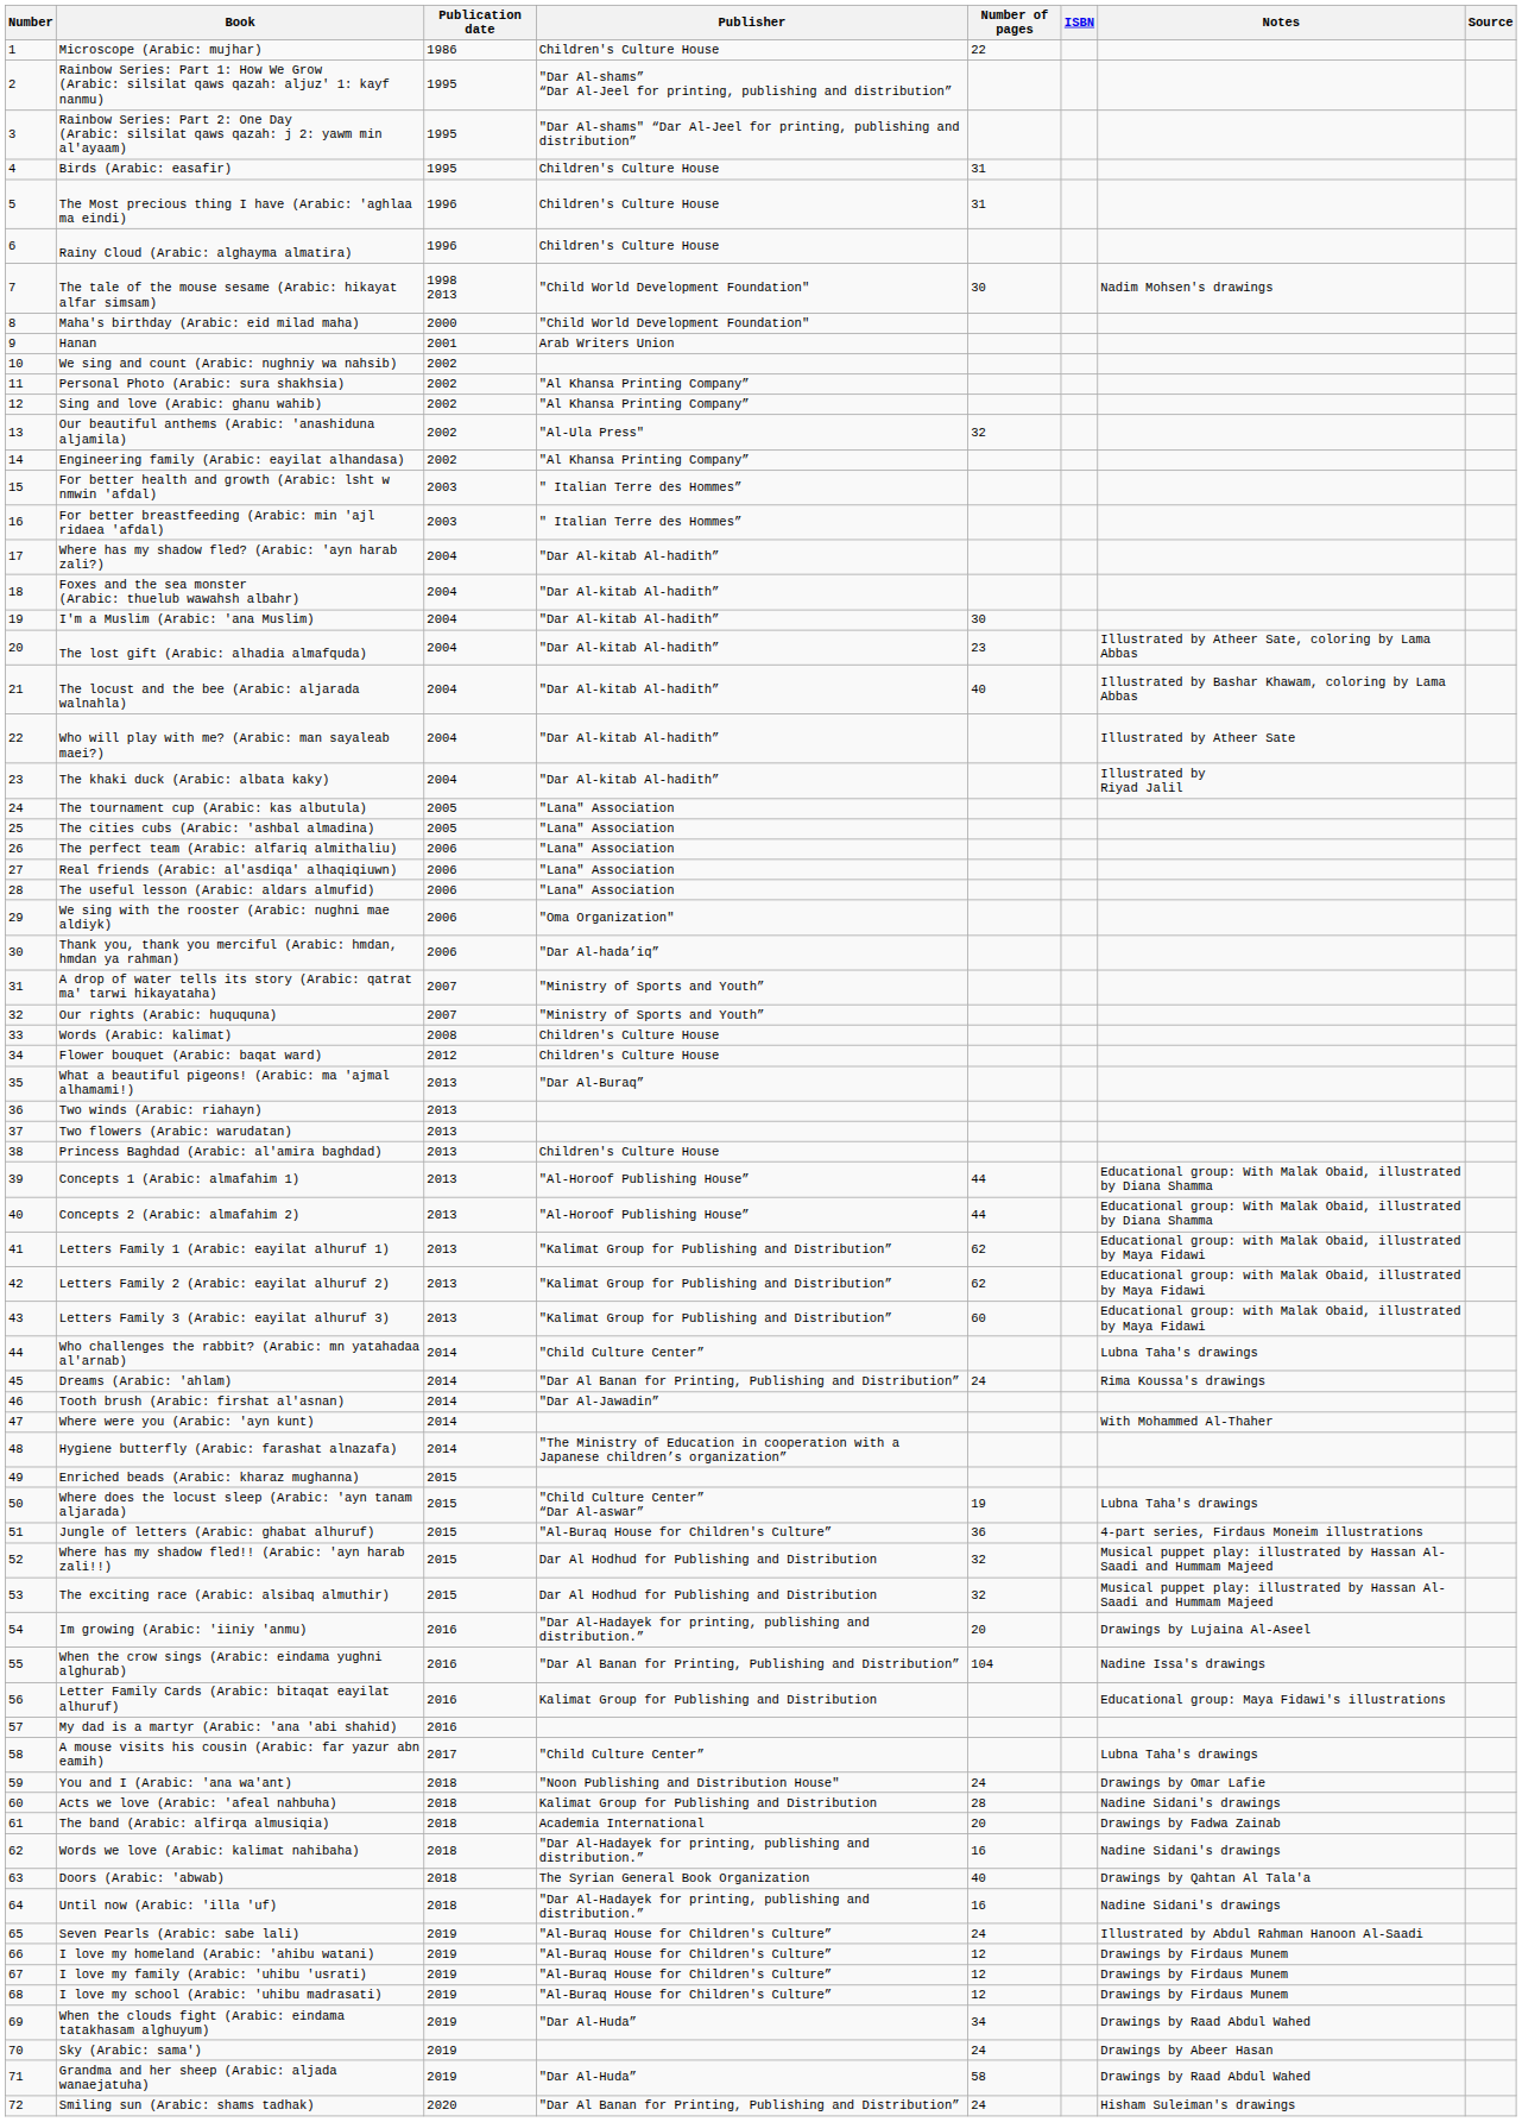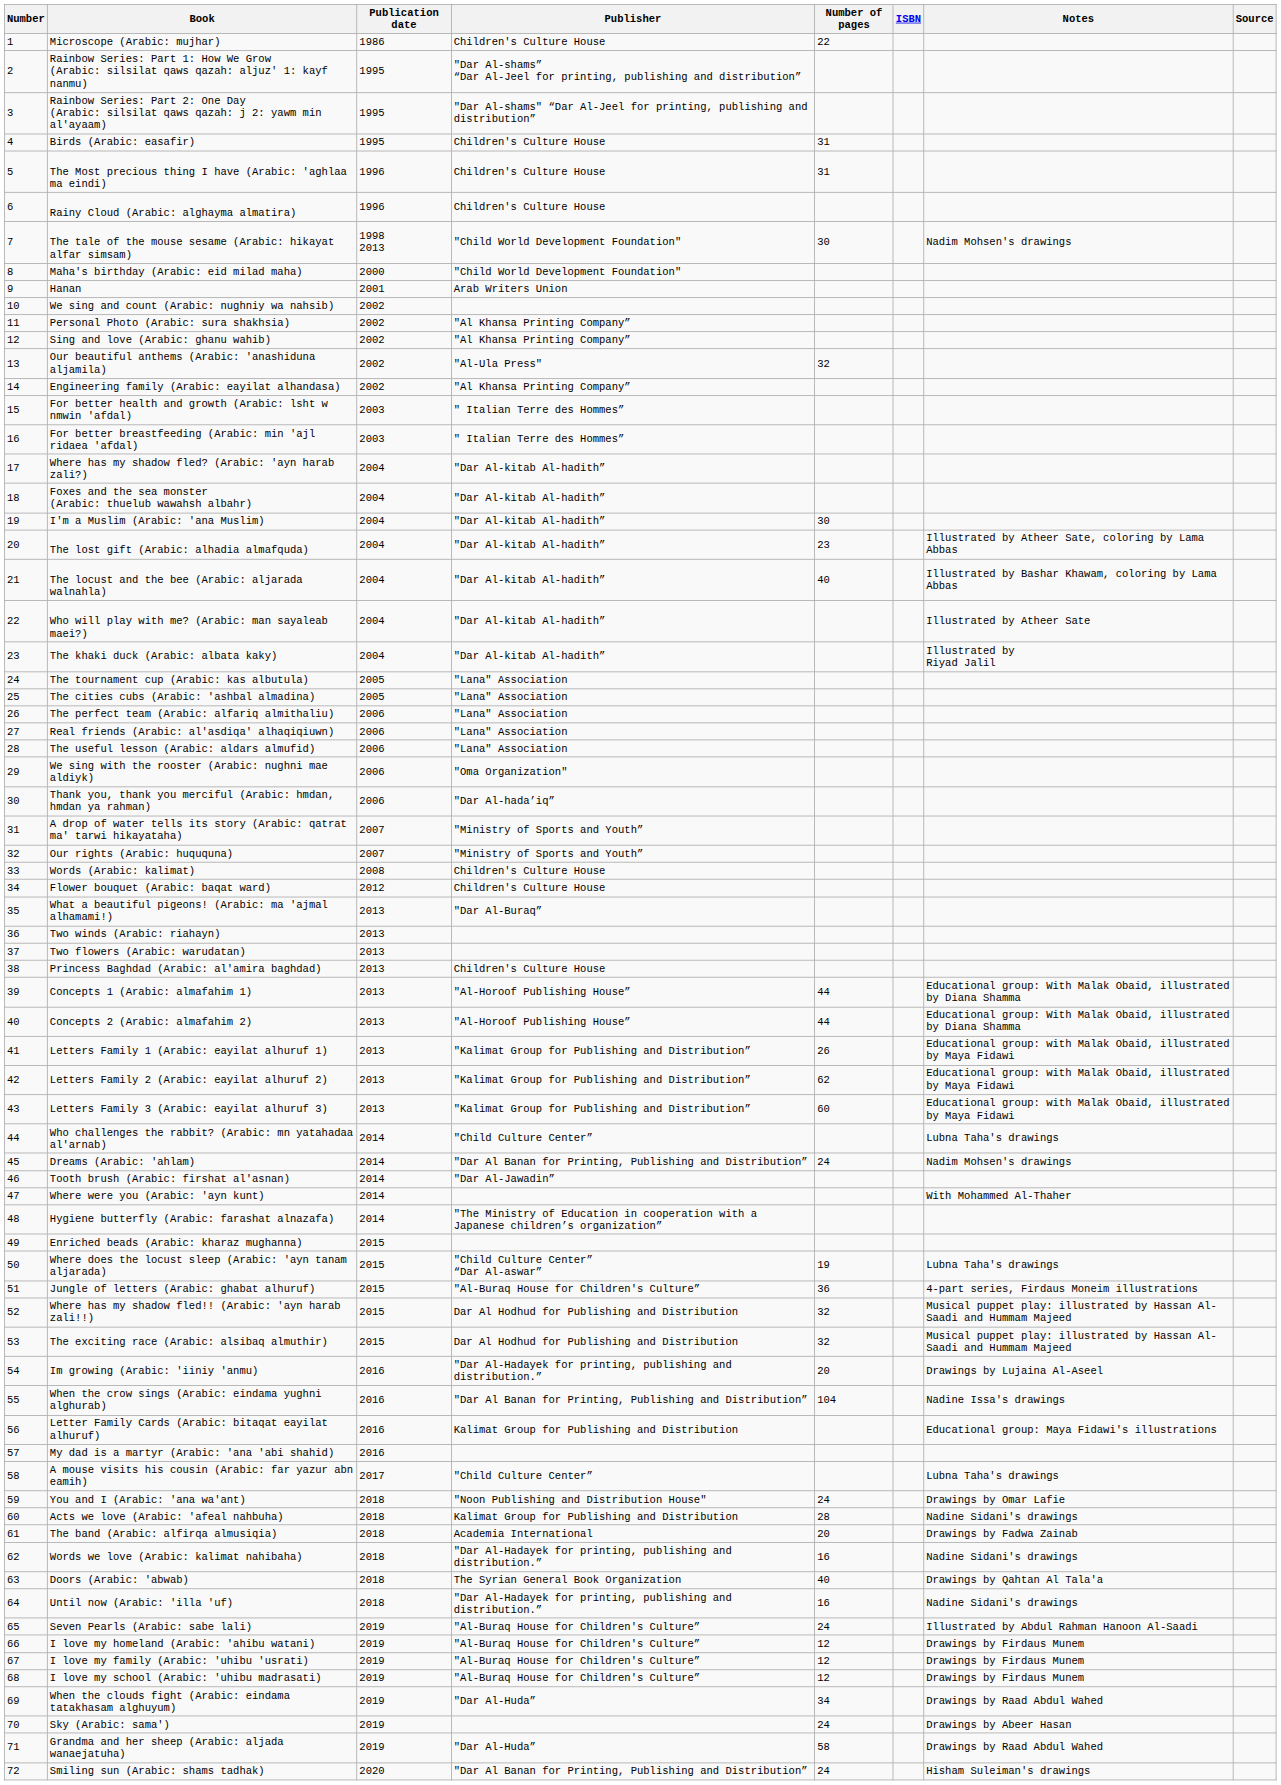 <table class="wikitable">
 <tr>
 <th>Number</th>
 <th>Book</th>
 <th>Publication date</th>
 <th>Publisher</th>
 <th>Number of pages</th>
 <th><a href='#'>ISBN</a></th>
 <th>Notes</th>
 <th>Source</th>
 </tr>
 <tr>
 <td>1</td>
 <td>Microscope (Arabic: mujhar)</td>
 <td>1986</td>
 <td>Children's Culture House</td>
 <td>22</td>
 <td></td>
 <td></td>
 <td></td>
 </tr>
 <tr>
 <td>2</td>
 <td>Rainbow Series: Part 1: How We Grow<br>(Arabic: silsilat qaws qazah: aljuz' 1: kayf nanmu)</td>
 <td>1995</td>
 <td>"Dar Al-shams”<br>“Dar Al-Jeel for printing, publishing and distribution”</td>
 <td></td>
 <td></td>
 <td></td>
 <td></td>
 </tr>
 <tr>
 <td>3</td>
 <td>Rainbow Series: Part 2: One Day<br>(Arabic: silsilat qaws qazah: j 2: yawm min al'ayaam)</td>
 <td>1995</td>
 <td>"Dar Al-shams" “Dar Al-Jeel for printing, publishing and distribution”</td>
 <td></td>
 <td></td>
 <td></td>
 <td></td>
 </tr>
 <tr>
 <td>4</td>
 <td>Birds (Arabic: easafir)</td>
 <td>1995</td>
 <td>Children's Culture House</td>
 <td>31</td>
 <td></td>
 <td></td>
 <td></td>
 </tr>
 <tr>
 <td>5</td>
 <td><br>The Most precious thing I have (Arabic: 'aghlaa ma eindi)</td>
 <td>1996</td>
 <td>Children's Culture House</td>
 <td>31</td>
 <td></td>
 <td></td>
 <td></td>
 </tr>
 <tr>
 <td>6</td>
 <td><br>Rainy Cloud (Arabic: alghayma almatira)</td>
 <td>1996</td>
 <td>Children's Culture House</td>
 <td></td>
 <td></td>
 <td></td>
 <td></td>
 </tr>
 <tr>
 <td>7</td>
 <td><br>The tale of the mouse sesame (Arabic: hikayat alfar simsam)</td>
 <td>1998<br>2013</td>
 <td>"Child World Development Foundation"</td>
 <td>30</td>
 <td></td>
 <td>Nadim Mohsen's drawings</td>
 <td></td>
 </tr>
 <tr>
 <td>8</td>
 <td>Maha's birthday (Arabic: eid milad maha)</td>
 <td>2000</td>
 <td>"Child World Development Foundation"</td>
 <td></td>
 <td></td>
 <td></td>
 <td></td>
 </tr>
 <tr>
 <td>9</td>
 <td>Hanan</td>
 <td>2001</td>
 <td>Arab Writers Union</td>
 <td></td>
 <td></td>
 <td></td>
 <td></td>
 </tr>
 <tr>
 <td>10</td>
 <td>We sing and count (Arabic: nughniy wa nahsib)</td>
 <td>2002</td>
 <td></td>
 <td></td>
 <td></td>
 <td></td>
 <td></td>
 </tr>
 <tr>
 <td>11</td>
 <td>Personal Photo (Arabic: sura shakhsia)</td>
 <td>2002</td>
 <td>"Al Khansa Printing Company”</td>
 <td></td>
 <td></td>
 <td></td>
 <td></td>
 </tr>
 <tr>
 <td>12</td>
 <td>Sing and love (Arabic: ghanu wahib)</td>
 <td>2002</td>
 <td>"Al Khansa Printing Company”</td>
 <td></td>
 <td></td>
 <td></td>
 <td></td>
 </tr>
 <tr>
 <td>13</td>
 <td>Our beautiful anthems (Arabic: 'anashiduna aljamila)</td>
 <td>2002</td>
 <td>"Al-Ula Press"</td>
 <td>32</td>
 <td></td>
 <td></td>
 <td></td>
 </tr>
 <tr>
 <td>14</td>
 <td>Engineering family (Arabic: eayilat alhandasa)</td>
 <td>2002</td>
 <td>"Al Khansa Printing Company”</td>
 <td></td>
 <td></td>
 <td></td>
 <td></td>
 </tr>
 <tr>
 <td>15</td>
 <td>For better health and growth (Arabic: lsht w nmwin 'afdal)</td>
 <td>2003</td>
 <td>" Italian Terre des Hommes”</td>
 <td></td>
 <td></td>
 <td></td>
 <td></td>
 </tr>
 <tr>
 <td>16</td>
 <td>For better breastfeeding (Arabic: min 'ajl ridaea 'afdal)</td>
 <td>2003</td>
 <td>" Italian Terre des Hommes”</td>
 <td></td>
 <td></td>
 <td></td>
 <td></td>
 </tr>
 <tr>
 <td>17</td>
 <td>Where has my shadow fled? (Arabic: 'ayn harab zali?)</td>
 <td>2004</td>
 <td>"Dar Al-kitab Al-hadith”</td>
 <td></td>
 <td></td>
 <td></td>
 <td></td>
 </tr>
 <tr>
 <td>18</td>
 <td>Foxes and the sea monster<br>(Arabic: thuelub wawahsh albahr)</td>
 <td>2004</td>
 <td>"Dar Al-kitab Al-hadith”</td>
 <td></td>
 <td></td>
 <td></td>
 <td></td>
 </tr>
 <tr>
 <td>19</td>
 <td>I'm a Muslim (Arabic: 'ana Muslim)</td>
 <td>2004</td>
 <td>"Dar Al-kitab Al-hadith”</td>
 <td>30</td>
 <td></td>
 <td></td>
 <td></td>
 </tr>
 <tr>
 <td>20</td>
 <td><br>The lost gift (Arabic: alhadia almafquda)</td>
 <td>2004</td>
 <td>"Dar Al-kitab Al-hadith”</td>
 <td>23</td>
 <td></td>
 <td>Illustrated by Atheer Sate, coloring by Lama Abbas</td>
 <td></td>
 </tr>
 <tr>
 <td>21</td>
 <td><br>The locust and the bee (Arabic: aljarada walnahla)</td>
 <td>2004</td>
 <td>"Dar Al-kitab Al-hadith”</td>
 <td>40</td>
 <td></td>
 <td>Illustrated by Bashar Khawam, coloring by Lama Abbas</td>
 <td></td>
 </tr>
 <tr>
 <td>22</td>
 <td><br>Who will play with me? (Arabic: man sayaleab maei?)</td>
 <td>2004</td>
 <td>"Dar Al-kitab Al-hadith”</td>
 <td></td>
 <td></td>
 <td>Illustrated by Atheer Sate</td>
 <td></td>
 </tr>
 <tr>
 <td>23</td>
 <td>The khaki duck (Arabic: albata kaky)</td>
 <td>2004</td>
 <td>"Dar Al-kitab Al-hadith”</td>
 <td></td>
 <td></td>
 <td>Illustrated by<br>Riyad Jalil</td>
 <td></td>
 </tr>
 <tr>
 <td>24</td>
 <td>The tournament cup (Arabic: kas albutula)</td>
 <td>2005</td>
 <td>"Lana" Association</td>
 <td></td>
 <td></td>
 <td></td>
 <td></td>
 </tr>
 <tr>
 <td>25</td>
 <td>The cities cubs (Arabic: 'ashbal almadina)</td>
 <td>2005</td>
 <td>"Lana" Association</td>
 <td></td>
 <td></td>
 <td></td>
 <td></td>
 </tr>
 <tr>
 <td>26</td>
 <td>The perfect team (Arabic: alfariq almithaliu)</td>
 <td>2006</td>
 <td>"Lana" Association</td>
 <td></td>
 <td></td>
 <td></td>
 <td></td>
 </tr>
 <tr>
 <td>27</td>
 <td>Real friends (Arabic: al'asdiqa' alhaqiqiuwn)</td>
 <td>2006</td>
 <td>"Lana" Association</td>
 <td></td>
 <td></td>
 <td></td>
 <td></td>
 </tr>
 <tr>
 <td>28</td>
 <td>The useful lesson (Arabic: aldars almufid)</td>
 <td>2006</td>
 <td>"Lana" Association</td>
 <td></td>
 <td></td>
 <td></td>
 <td></td>
 </tr>
 <tr>
 <td>29</td>
 <td>We sing with the rooster (Arabic: nughni mae aldiyk)</td>
 <td>2006</td>
 <td>"Oma Organization"</td>
 <td></td>
 <td></td>
 <td></td>
 <td></td>
 </tr>
 <tr>
 <td>30</td>
 <td>Thank you, thank you merciful (Arabic: hmdan, hmdan ya rahman)</td>
 <td>2006</td>
 <td>"Dar Al-hada’iq”</td>
 <td></td>
 <td></td>
 <td></td>
 <td></td>
 </tr>
 <tr>
 <td>31</td>
 <td>A drop of water tells its story (Arabic: qatrat ma' tarwi hikayataha)</td>
 <td>2007</td>
 <td>"Ministry of Sports and Youth”</td>
 <td></td>
 <td></td>
 <td></td>
 <td></td>
 </tr>
 <tr>
 <td>32</td>
 <td>Our rights (Arabic: huququna)</td>
 <td>2007</td>
 <td>"Ministry of Sports and Youth”</td>
 <td></td>
 <td></td>
 <td></td>
 <td></td>
 </tr>
 <tr>
 <td>33</td>
 <td>Words (Arabic: kalimat)</td>
 <td>2008</td>
 <td>Children's Culture House</td>
 <td></td>
 <td></td>
 <td></td>
 <td></td>
 </tr>
 <tr>
 <td>34</td>
 <td>Flower bouquet (Arabic: baqat ward)</td>
 <td>2012</td>
 <td>Children's Culture House</td>
 <td></td>
 <td></td>
 <td></td>
 <td></td>
 </tr>
 <tr>
 <td>35</td>
 <td>What a beautiful pigeons! (Arabic: ma 'ajmal alhamami!)</td>
 <td>2013</td>
 <td>"Dar Al-Buraq”</td>
 <td></td>
 <td></td>
 <td></td>
 <td></td>
 </tr>
 <tr>
 <td>36</td>
 <td>Two winds (Arabic: riahayn)</td>
 <td>2013</td>
 <td></td>
 <td></td>
 <td></td>
 <td></td>
 <td></td>
 </tr>
 <tr>
 <td>37</td>
 <td>Two flowers (Arabic: warudatan)</td>
 <td>2013</td>
 <td></td>
 <td></td>
 <td></td>
 <td></td>
 <td></td>
 </tr>
 <tr>
 <td>38</td>
 <td>Princess Baghdad (Arabic: al'amira baghdad)</td>
 <td>2013</td>
 <td>Children's Culture House</td>
 <td></td>
 <td></td>
 <td></td>
 <td></td>
 </tr>
 <tr>
 <td>39</td>
 <td>Concepts 1 (Arabic: almafahim 1)</td>
 <td>2013</td>
 <td>"Al-Horoof Publishing House”</td>
 <td>44</td>
 <td></td>
 <td>Educational group: With Malak Obaid, illustrated by Diana Shamma</td>
 <td></td>
 </tr>
 <tr>
 <td>40</td>
 <td>Concepts 2 (Arabic: almafahim 2)</td>
 <td>2013</td>
 <td>"Al-Horoof Publishing House”</td>
 <td>44</td>
 <td></td>
 <td>Educational group: With Malak Obaid, illustrated by Diana Shamma</td>
 <td></td>
 </tr>
 <tr>
 <td>41</td>
 <td>Letters Family 1 (Arabic: eayilat alhuruf 1)</td>
 <td>2013</td>
 <td>"Kalimat Group for Publishing and Distribution”</td>
-<td>62</td>
+<td>26</td>
 <td></td>
 <td>Educational group: with Malak Obaid, illustrated by Maya Fidawi</td>
 <td></td>
 </tr>
 <tr>
 <td>42</td>
 <td>Letters Family 2 (Arabic: eayilat alhuruf 2)</td>
 <td>2013</td>
 <td>"Kalimat Group for Publishing and Distribution”</td>
 <td>62</td>
 <td></td>
 <td>Educational group: with Malak Obaid, illustrated by Maya Fidawi</td>
 <td></td>
 </tr>
 <tr>
 <td>43</td>
 <td>Letters Family 3 (Arabic: eayilat alhuruf 3)</td>
 <td>2013</td>
 <td>"Kalimat Group for Publishing and Distribution”</td>
 <td>60</td>
 <td></td>
 <td>Educational group: with Malak Obaid, illustrated by Maya Fidawi</td>
 <td></td>
 </tr>
 <tr>
 <td>44</td>
 <td>Who challenges the rabbit? (Arabic: mn yatahadaa al'arnab)</td>
 <td>2014</td>
 <td>"Child Culture Center”</td>
 <td></td>
 <td></td>
 <td>Lubna Taha's drawings</td>
 <td></td>
 </tr>
 <tr>
 <td>45</td>
 <td>Dreams (Arabic: 'ahlam)</td>
 <td>2014</td>
 <td>"Dar Al Banan for Printing, Publishing and Distribution”</td>
 <td>24</td>
 <td></td>
-<td>Rima Koussa's drawings</td>
+<td>Nadim Mohsen's drawings</td>
 <td></td>
 </tr>
 <tr>
 <td>46</td>
 <td>Tooth brush (Arabic: firshat al'asnan)</td>
 <td>2014</td>
 <td>"Dar Al-Jawadin”</td>
 <td></td>
 <td></td>
 <td></td>
 <td></td>
 </tr>
 <tr>
 <td>47</td>
 <td>Where were you (Arabic: 'ayn kunt)</td>
 <td>2014</td>
 <td></td>
 <td></td>
 <td></td>
 <td>With Mohammed Al-Thaher</td>
 <td></td>
 </tr>
 <tr>
 <td>48</td>
 <td>Hygiene butterfly (Arabic: farashat alnazafa)</td>
 <td>2014</td>
 <td>"The Ministry of Education in cooperation with a Japanese children’s organization”</td>
 <td></td>
 <td></td>
 <td></td>
 <td></td>
 </tr>
 <tr>
 <td>49</td>
 <td>Enriched beads (Arabic: kharaz mughanna)</td>
 <td>2015</td>
 <td></td>
 <td></td>
 <td></td>
 <td></td>
 <td></td>
 </tr>
 <tr>
 <td>50</td>
 <td>Where does the locust sleep (Arabic: 'ayn tanam aljarada)</td>
 <td>2015</td>
 <td>"Child Culture Center”<br>“Dar Al-aswar”</td>
 <td>19</td>
 <td></td>
 <td>Lubna Taha's drawings</td>
 <td></td>
 </tr>
 <tr>
 <td>51</td>
 <td>Jungle of letters (Arabic: ghabat alhuruf)</td>
 <td>2015</td>
 <td>"Al-Buraq House for Children's Culture”</td>
 <td>36</td>
 <td></td>
 <td>4-part series, Firdaus Moneim illustrations</td>
 <td></td>
 </tr>
 <tr>
 <td>52</td>
 <td>Where has my shadow fled!! (Arabic: 'ayn harab zali!!)</td>
 <td>2015</td>
 <td>Dar Al Hodhud for Publishing and Distribution</td>
 <td>32</td>
 <td></td>
 <td>Musical puppet play: illustrated by Hassan Al-Saadi and Hummam Majeed</td>
 <td></td>
 </tr>
 <tr>
 <td>53</td>
 <td>The exciting race (Arabic: alsibaq almuthir)</td>
 <td>2015</td>
 <td>Dar Al Hodhud for Publishing and Distribution</td>
 <td>32</td>
 <td></td>
 <td>Musical puppet play: illustrated by Hassan Al-Saadi and Hummam Majeed</td>
 <td></td>
 </tr>
 <tr>
 <td>54</td>
 <td>Im growing (Arabic: 'iiniy 'anmu)</td>
 <td>2016</td>
 <td>"Dar Al-Hadayek for printing, publishing and distribution.”</td>
 <td>20</td>
 <td></td>
 <td>Drawings by Lujaina Al-Aseel</td>
 <td></td>
 </tr>
 <tr>
 <td>55</td>
 <td>When the crow sings (Arabic: eindama yughni alghurab)</td>
 <td>2016</td>
 <td>"Dar Al Banan for Printing, Publishing and Distribution”</td>
 <td>104</td>
 <td></td>
 <td>Nadine Issa's drawings</td>
 <td><br></td>
 </tr>
 <tr>
 <td>56</td>
 <td>Letter Family Cards (Arabic: bitaqat eayilat alhuruf)</td>
 <td>2016</td>
 <td>Kalimat Group for Publishing and Distribution</td>
 <td></td>
 <td></td>
 <td>Educational group: Maya Fidawi's illustrations</td>
 <td></td>
 </tr>
 <tr>
 <td>57</td>
 <td>My dad is a martyr (Arabic: 'ana 'abi shahid)</td>
 <td>2016</td>
 <td></td>
 <td></td>
 <td></td>
 <td></td>
 <td></td>
 </tr>
 <tr>
 <td>58</td>
 <td>A mouse visits his cousin (Arabic: far yazur abn eamih)</td>
 <td>2017</td>
 <td>"Child Culture Center”</td>
 <td></td>
 <td></td>
 <td>Lubna Taha's drawings</td>
 <td></td>
 </tr>
 <tr>
 <td>59</td>
 <td>You and I (Arabic: 'ana wa'ant)</td>
 <td>2018</td>
 <td>"Noon Publishing and Distribution House"</td>
 <td>24</td>
 <td></td>
 <td>Drawings by Omar Lafie</td>
 <td></td>
 </tr>
 <tr>
 <td>60</td>
 <td>Acts we love (Arabic: 'afeal nahbuha)</td>
 <td>2018</td>
 <td>Kalimat Group for Publishing and Distribution</td>
 <td>28</td>
 <td></td>
 <td>Nadine Sidani's drawings</td>
 <td></td>
 </tr>
 <tr>
 <td>61</td>
 <td>The band (Arabic: alfirqa almusiqia)</td>
 <td>2018</td>
 <td>Academia International</td>
 <td>20</td>
 <td></td>
 <td>Drawings by Fadwa Zainab</td>
 <td></td>
 </tr>
 <tr>
 <td>62</td>
 <td>Words we love (Arabic: kalimat nahibaha)</td>
 <td>2018</td>
 <td>"Dar Al-Hadayek for printing, publishing and distribution.”</td>
 <td>16</td>
 <td></td>
 <td>Nadine Sidani's drawings</td>
 <td></td>
 </tr>
 <tr>
 <td>63</td>
 <td>Doors (Arabic: 'abwab)</td>
 <td>2018</td>
 <td>The Syrian General Book Organization</td>
 <td>40</td>
 <td></td>
 <td>Drawings by Qahtan Al Tala'a</td>
 <td></td>
 </tr>
 <tr>
 <td>64</td>
 <td>Until now (Arabic: 'illa 'uf)</td>
 <td>2018</td>
 <td>"Dar Al-Hadayek for printing, publishing and distribution.”</td>
 <td>16</td>
 <td></td>
 <td>Nadine Sidani's drawings</td>
 <td></td>
 </tr>
 <tr>
 <td>65</td>
 <td>Seven Pearls (Arabic: sabe lali)</td>
 <td>2019</td>
 <td>"Al-Buraq House for Children's Culture”</td>
 <td>24</td>
 <td></td>
 <td>Illustrated by Abdul Rahman Hanoon Al-Saadi</td>
 <td></td>
 </tr>
 <tr>
 <td>66</td>
 <td>I love my homeland (Arabic: 'ahibu watani)</td>
 <td>2019</td>
 <td>"Al-Buraq House for Children's Culture”</td>
 <td>12</td>
 <td></td>
 <td>Drawings by Firdaus Munem</td>
 <td></td>
 </tr>
 <tr>
 <td>67</td>
 <td>I love my family (Arabic: 'uhibu 'usrati)</td>
 <td>2019</td>
 <td>"Al-Buraq House for Children's Culture”</td>
 <td>12</td>
 <td></td>
 <td>Drawings by Firdaus Munem</td>
 <td></td>
 </tr>
 <tr>
 <td>68</td>
 <td>I love my school (Arabic: 'uhibu madrasati)</td>
 <td>2019</td>
 <td>"Al-Buraq House for Children's Culture”</td>
 <td>12</td>
 <td></td>
 <td>Drawings by Firdaus Munem</td>
 <td></td>
 </tr>
 <tr>
 <td>69</td>
 <td>When the clouds fight (Arabic: eindama tatakhasam alghuyum)</td>
 <td>2019</td>
 <td>"Dar Al-Huda”</td>
 <td>34</td>
 <td></td>
 <td>Drawings by Raad Abdul Wahed</td>
 <td></td>
 </tr>
 <tr>
 <td>70</td>
 <td>Sky (Arabic: sama')</td>
 <td>2019</td>
 <td></td>
 <td>24</td>
 <td></td>
 <td>Drawings by Abeer Hasan</td>
 <td></td>
 </tr>
 <tr>
 <td>71</td>
 <td>Grandma and her sheep (Arabic: aljada wanaejatuha)</td>
 <td>2019</td>
 <td>"Dar Al-Huda”</td>
 <td>58</td>
 <td></td>
 <td>Drawings by Raad Abdul Wahed</td>
 <td></td>
 </tr>
 <tr>
 <td>72</td>
 <td>Smiling sun (Arabic: shams tadhak)</td>
 <td>2020</td>
 <td>"Dar Al Banan for Printing, Publishing and Distribution”</td>
 <td>24</td>
 <td></td>
 <td>Hisham Suleiman's drawings</td>
 <td></td>
 </tr>
 </table>
